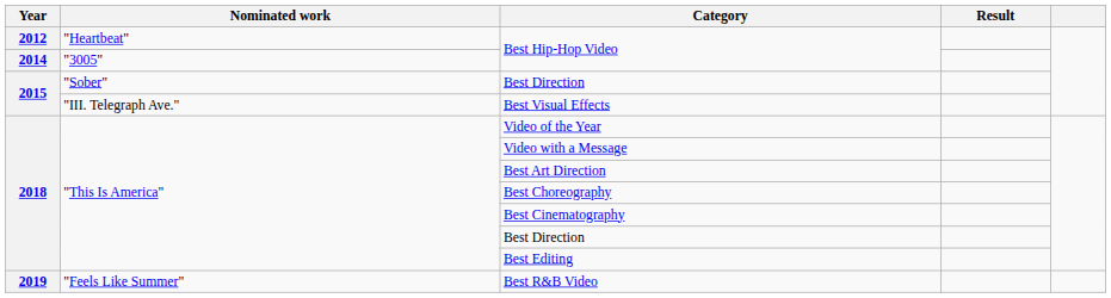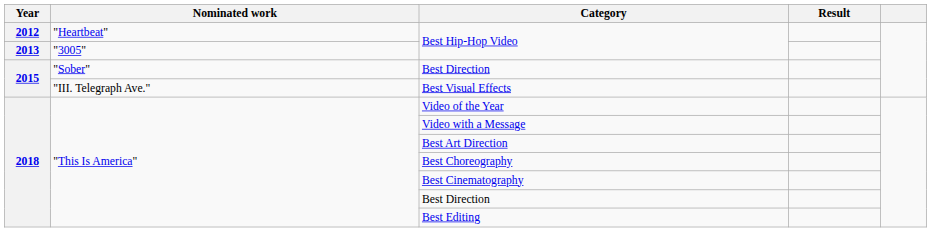 <table class="wikitable plainrowheaders" style="width:100%;">
 <tr>
 <th scope="col" style="width:5%;">Year</th>
 <th scope="col" style="width:40%;">Nominated work</th>
 <th scope="col" style="width:40%;">Category</th>
 <th scope="col" style="width:10%;">Result</th>
 <th scope="col" style="width:5%;"></th>
 </tr>
 <tr>
 <th scope="row" style="text-align:center;"><a href='#'>2012</a></th>
 <td>"<a href='#'>Heartbeat</a>"</td>
 <td rowspan="2"><a href='#'>Best Hip-Hop Video</a></td>
 <td></td>
 <td style="text-align:center;" rowspan="4"></td>
 </tr>
 <tr>
-<th scope="row" style="text-align:center;"><a href='#'>2014</a></th>
+<th scope="row" style="text-align:center;"><a href='#'>2013</a></th>
 <td>"<a href='#'>3005</a>"</td>
 <td></td>
 </tr>
 <tr>
 <th scope="row" style="text-align:center;" rowspan="2"><a href='#'>2015</a></th>
 <td>"<a href='#'>Sober</a>"</td>
 <td><a href='#'>Best Direction</a></td>
 <td></td>
 </tr>
 <tr>
 <td>"III. Telegraph Ave."</td>
 <td><a href='#'>Best Visual Effects</a></td>
 <td></td>
 </tr>
 <tr>
 <th scope="row" style="text-align:center;" rowspan="7"><a href='#'>2018</a></th>
 <td rowspan="7">"<a href='#'>This Is America</a>"</td>
 <td><a href='#'>Video of the Year</a></td>
 <td></td>
 <td style="text-align:center;" rowspan="7"></td>
 </tr>
 <tr>
 <td><a href='#'>Video with a Message</a></td>
 <td></td>
 </tr>
 <tr>
 <td><a href='#'>Best Art Direction</a></td>
 <td></td>
 </tr>
 <tr>
 <td><a href='#'>Best Choreography</a></td>
 <td></td>
 </tr>
 <tr>
 <td><a href='#'>Best Cinematography</a></td>
 <td></td>
 </tr>
 <tr>
 <td>Best Direction</td>
 <td></td>
 </tr>
 <tr>
 <td><a href='#'>Best Editing</a></td>
 <td></td>
 </tr>
-<tr>
-<th scope="row" style="text-align:center;"><a href='#'>2019</a></th>
-<td>"<a href='#'>Feels Like Summer</a>"</td>
-<td><a href='#'>Best R&B Video</a></td>
-<td></td>
-<td style="text-align:center;"></td>
-</tr>
 </table>
